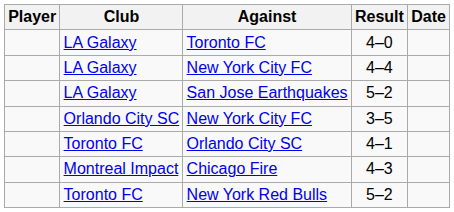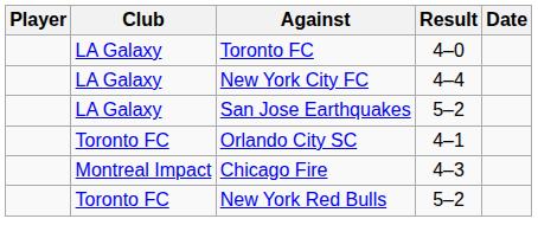 <table class="wikitable">
 <tr>
 <th>Player</th>
 <th>Club</th>
 <th>Against</th>
 <th style="text-align:center">Result</th>
 <th>Date</th>
 </tr>
 <tr>
 <td> </td>
 <td><a href='#'>LA Galaxy</a></td>
 <td><a href='#'>Toronto FC</a></td>
 <td style="text-align:center;">4–0</td>
 <td></td>
 </tr>
 <tr>
 <td> </td>
 <td><a href='#'>LA Galaxy</a></td>
 <td><a href='#'>New York City FC</a></td>
 <td style="text-align:center;">4–4</td>
 <td></td>
 </tr>
 <tr>
 <td> </td>
 <td><a href='#'>LA Galaxy</a></td>
 <td><a href='#'>San Jose Earthquakes</a></td>
 <td style="text-align:center;">5–2</td>
 <td></td>
 </tr>
 <tr>
 <td> </td>
-<td><a href='#'>Orlando City SC</a></td>
-<td><a href='#'>New York City FC</a></td>
-<td style="text-align:center;">3–5</td>
-<td></td>
-</tr>
-<tr>
-<td> </td>
 <td><a href='#'>Toronto FC</a></td>
 <td><a href='#'>Orlando City SC</a></td>
 <td style="text-align:center;">4–1</td>
 <td></td>
 </tr>
 <tr>
 <td> </td>
 <td><a href='#'>Montreal Impact</a></td>
 <td><a href='#'>Chicago Fire</a></td>
 <td style="text-align:center;">4–3</td>
 <td></td>
 </tr>
 <tr>
 <td> </td>
 <td><a href='#'>Toronto FC</a></td>
 <td><a href='#'>New York Red Bulls</a></td>
 <td style="text-align:center;">5–2</td>
 <td></td>
 </tr>
 </table>
